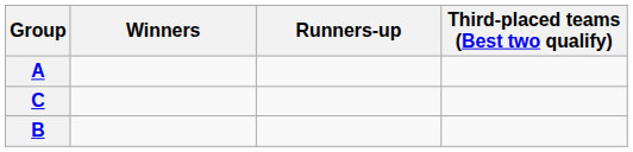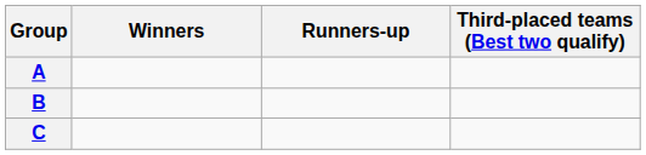 <table class=wikitable>
 <tr>
 <th>Group</th>
 <th width="150">Winners</th>
 <th width="150">Runners-up</th>
 <th width="150">Third-placed teams<br>(<a href='#'>Best two</a> qualify)</th>
 </tr>
 <tr>
 <th><a href='#'>A</a></th>
 <td></td>
 <td></td>
 <td></td>
 </tr>
 <tr>
+<th><a href='#'>B</a></th>
+<td></td>
+<td></td>
+<td></td>
+</tr>
+<tr>
 <th><a href='#'>C</a></th>
 <td></td>
 <td></td>
 <td></td>
 </tr>
-<tr>
-<th><a href='#'>B</a></th>
-<td></td>
-<td></td>
-<td></td>
-</tr>
 </table>
